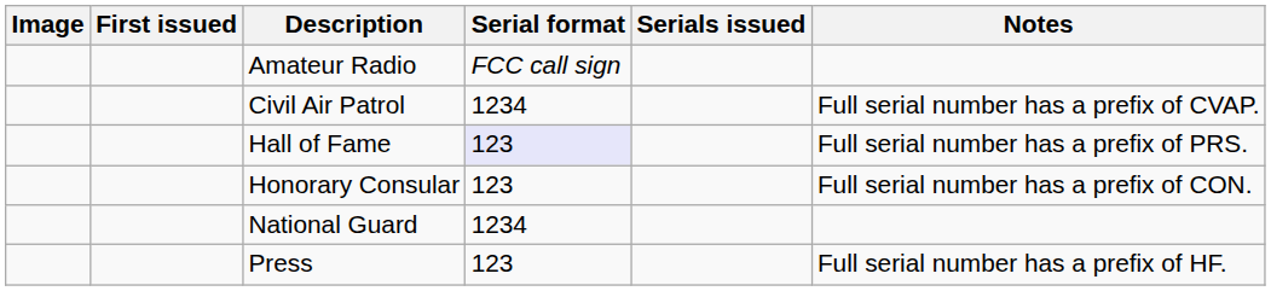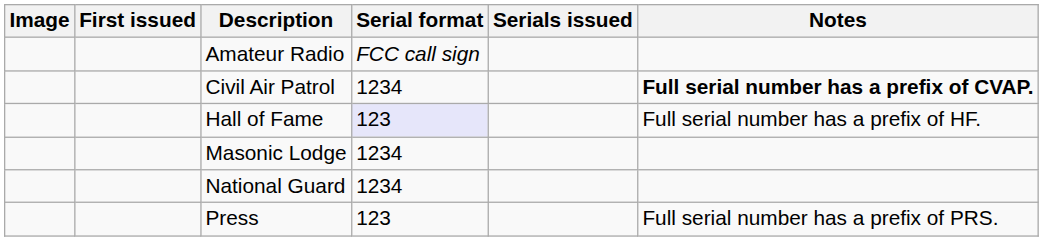 <table class="wikitable">
 <tr>
 <th>Image</th>
 <th>First issued</th>
 <th>Description</th>
 <th>Serial format</th>
 <th>Serials issued</th>
 <th>Notes</th>
 </tr>
 <tr>
 <td></td>
 <td></td>
 <td>Amateur Radio</td>
 <td><em>FCC call sign</em></td>
 <td></td>
 <td></td>
 </tr>
 <tr>
 <td></td>
 <td></td>
 <td>Civil Air Patrol</td>
 <td>1234</td>
 <td></td>
-<td> Full serial number has a prefix of CVAP.</td>
+<td><strong> Full serial number has a prefix of CVAP.</strong></td>
 </tr>
 <tr>
 <td></td>
 <td></td>
 <td>Hall of Fame</td>
 <td style="background: lavender;">123</td>
 <td></td>
-<td> Full serial number has a prefix of PRS.</td>
+<td> Full serial number has a prefix of HF.</td>
 </tr>
 <tr>
 <td></td>
 <td></td>
-<td>Honorary Consular</td>
-<td>123</td>
+<td>Masonic Lodge</td>
+<td>1234</td>
 <td></td>
-<td> Full serial number has a prefix of CON.</td>
+<td></td>
 </tr>
 <tr>
 <td></td>
 <td></td>
 <td>National Guard</td>
 <td>1234</td>
 <td></td>
 <td></td>
 </tr>
 <tr>
 <td></td>
 <td></td>
 <td>Press</td>
 <td>123</td>
 <td></td>
-<td> Full serial number has a prefix of HF.</td>
+<td> Full serial number has a prefix of PRS.</td>
 </tr>
 </table>
